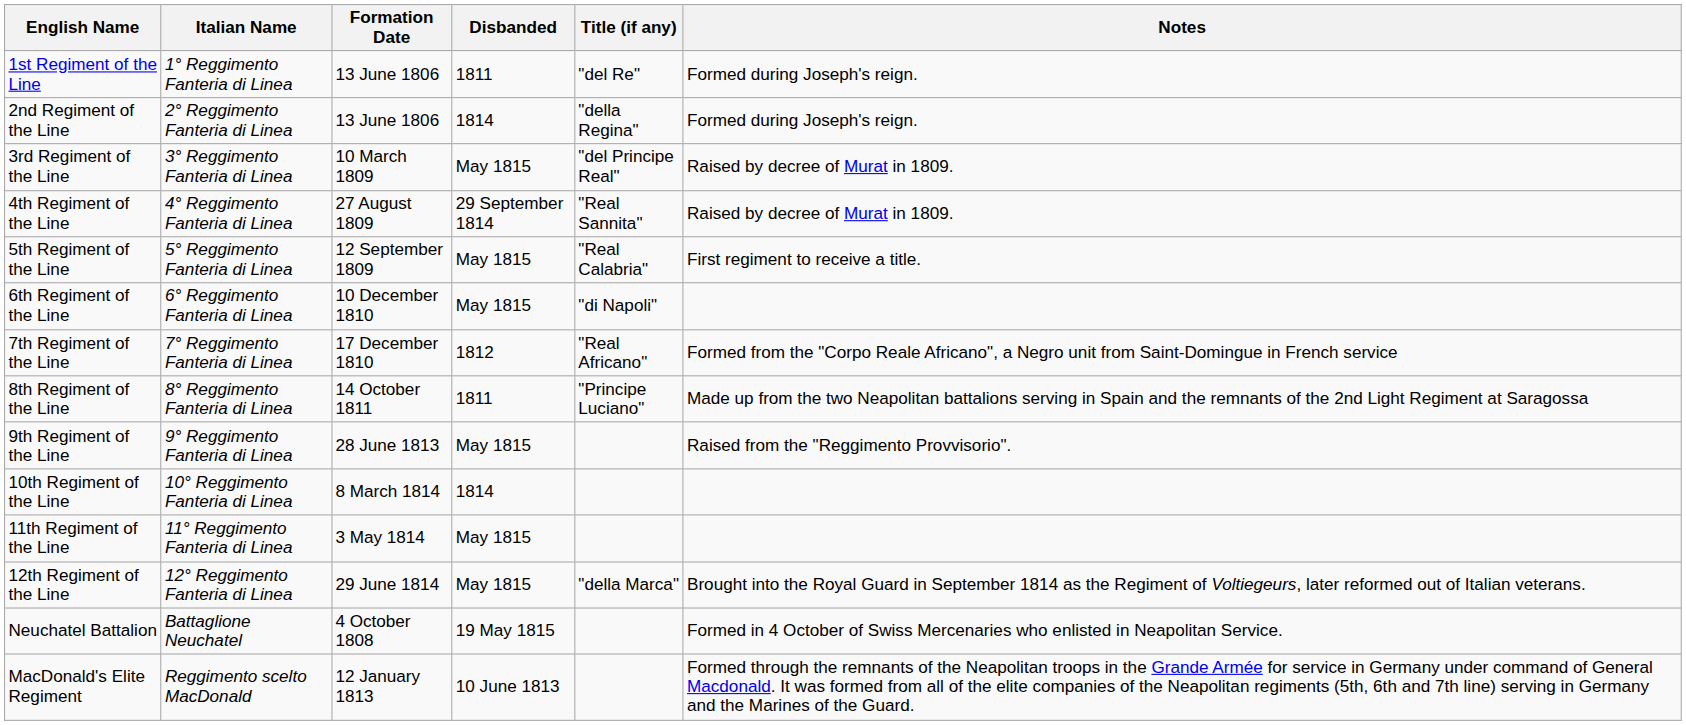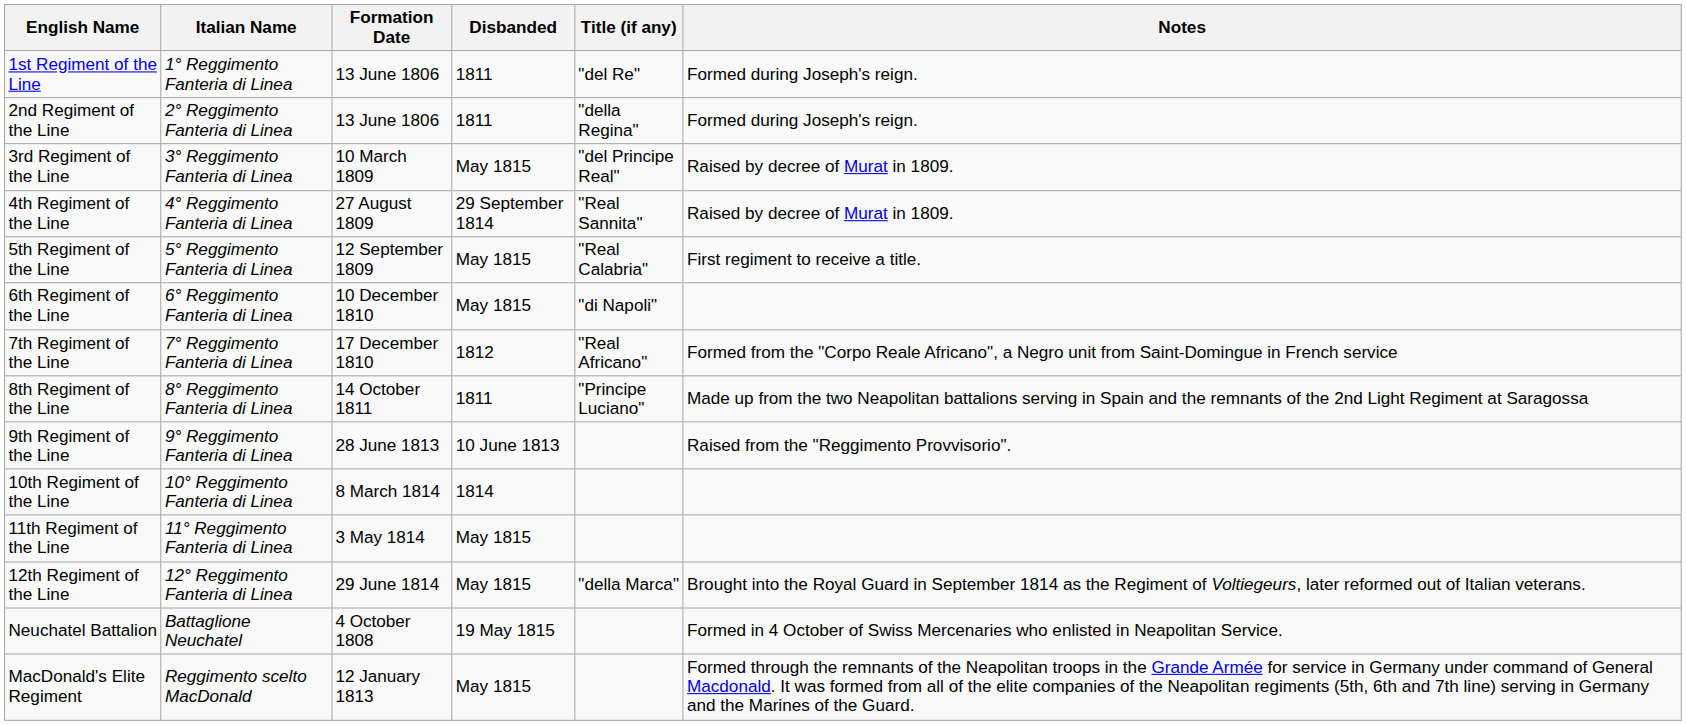 <table class="wikitable sortable">
 <tr>
 <th>English Name</th>
 <th>Italian Name</th>
 <th>Formation Date</th>
 <th>Disbanded</th>
 <th>Title (if any)</th>
 <th>Notes</th>
 </tr>
 <tr>
 <td><a href='#'>1st Regiment of the Line</a></td>
 <td><em>1° Reggimento Fanteria di Linea</em></td>
 <td>13 June 1806</td>
 <td>1811</td>
 <td>"del Re"</td>
 <td>Formed during Joseph's reign.</td>
 </tr>
 <tr>
 <td>2nd Regiment of the Line</td>
 <td><em>2° Reggimento Fanteria di Linea</em></td>
 <td>13 June 1806</td>
-<td>1814</td>
+<td>1811</td>
 <td>"della Regina"</td>
 <td>Formed during Joseph's reign.</td>
 </tr>
 <tr>
 <td>3rd Regiment of the Line</td>
 <td><em>3° Reggimento Fanteria di Linea</em></td>
 <td>10 March 1809</td>
 <td>May 1815</td>
 <td>"del Principe Real"</td>
 <td>Raised by decree of <a href='#'>Murat</a> in 1809.</td>
 </tr>
 <tr>
 <td>4th Regiment of the Line</td>
 <td><em>4° Reggimento Fanteria di Linea</em></td>
 <td>27 August 1809</td>
 <td>29 September 1814</td>
 <td>"Real Sannita"</td>
 <td>Raised by decree of <a href='#'>Murat</a> in 1809.</td>
 </tr>
 <tr>
 <td>5th Regiment of the Line</td>
 <td><em>5° Reggimento Fanteria di Linea</em></td>
 <td>12 September 1809</td>
 <td>May 1815</td>
 <td>"Real Calabria"</td>
 <td>First regiment to receive a title.</td>
 </tr>
 <tr>
 <td>6th Regiment of the Line</td>
 <td><em>6° Reggimento Fanteria di Linea</em></td>
 <td>10 December 1810</td>
 <td>May 1815</td>
 <td>"di Napoli"</td>
 <td></td>
 </tr>
 <tr>
 <td>7th Regiment of the Line</td>
 <td><em>7° Reggimento Fanteria di Linea</em></td>
 <td>17 December 1810</td>
 <td>1812</td>
 <td>"Real Africano"</td>
 <td>Formed from the "Corpo Reale Africano", a Negro unit from Saint-Domingue in French service</td>
 </tr>
 <tr>
 <td>8th Regiment of the Line</td>
 <td><em>8° Reggimento Fanteria di Linea</em></td>
 <td>14 October 1811</td>
 <td>1811</td>
 <td>"Principe Luciano"</td>
 <td>Made up from the two Neapolitan battalions serving in Spain and the remnants of the 2nd Light Regiment at Saragossa</td>
 </tr>
 <tr>
 <td>9th Regiment of the Line</td>
 <td><em>9° Reggimento Fanteria di Linea</em></td>
 <td>28 June 1813</td>
-<td>May 1815</td>
+<td>10 June 1813</td>
 <td></td>
 <td>Raised from the "Reggimento Provvisorio".</td>
 </tr>
 <tr>
 <td>10th Regiment of the Line</td>
 <td><em>10° Reggimento Fanteria di Linea</em></td>
 <td>8 March 1814</td>
 <td>1814</td>
 <td></td>
 <td></td>
 </tr>
 <tr>
 <td>11th Regiment of the Line</td>
 <td><em>11° Reggimento Fanteria di Linea</em></td>
 <td>3 May 1814</td>
 <td>May 1815</td>
 <td></td>
 </tr>
 <tr>
 <td>12th Regiment of the Line</td>
 <td><em>12° Reggimento Fanteria di Linea</em></td>
 <td>29 June 1814</td>
 <td>May 1815</td>
 <td>"della Marca"</td>
 <td>Brought into the Royal Guard in September 1814 as the Regiment of <em>Voltiegeurs</em>, later reformed out of Italian veterans.</td>
 </tr>
 <tr>
 <td>Neuchatel Battalion</td>
 <td><em>Battaglione Neuchatel</em></td>
 <td>4 October 1808</td>
 <td>19 May 1815</td>
 <td></td>
 <td>Formed in 4 October of Swiss Mercenaries who enlisted in Neapolitan Service.</td>
 </tr>
 <tr>
 <td>MacDonald's Elite Regiment</td>
 <td><em>Reggimento scelto MacDonald</em></td>
 <td>12 January 1813</td>
-<td>10 June 1813</td>
+<td>May 1815</td>
 <td></td>
 <td>Formed through the remnants of the Neapolitan troops in the <a href='#'>Grande Armée</a> for service in Germany under command of General <a href='#'>Macdonald</a>. It was formed from all of the elite companies of the Neapolitan regiments (5th, 6th and 7th line) serving in Germany and the Marines of the Guard.</td>
 </tr>
 </table>
